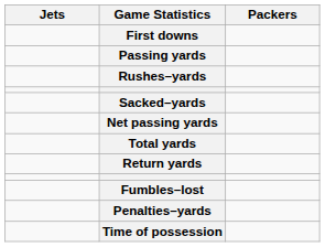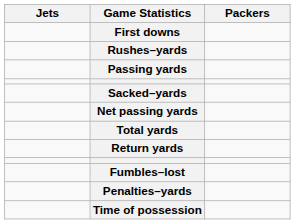 <table class="wikitable" style="margin: 1em auto 1em auto">
 <tr>
 <th style="width:30%;">Jets</th>
 <th style="width:40%;">Game Statistics</th>
 <th style="width:30%;">Packers</th>
 </tr>
 <tr>
 <td style="text-align:right;"></td>
 <th>First downs</th>
 <td></td>
 </tr>
 <tr>
 <td style="text-align:right;"></td>
-<th>Passing yards</th>
+<th>Rushes–yards</th>
 <td></td>
 </tr>
 <tr>
 <td style="text-align:right;"></td>
-<th>Rushes–yards</th>
+<th>Passing yards</th>
 <td></td>
 </tr>
 <tr>
 <td style="text-align:right;"></td>
 <th></th>
 <td></td>
 </tr>
 <tr>
 <td style="text-align:right;"></td>
 <th>Sacked–yards</th>
 <td></td>
 </tr>
 <tr>
 <td style="text-align:right;"></td>
 <th>Net passing yards</th>
 <td></td>
 </tr>
 <tr>
 <td style="text-align:right;"></td>
 <th>Total yards</th>
 <td></td>
 </tr>
 <tr>
 <td style="text-align:right;"></td>
 <th>Return yards</th>
 <td></td>
 </tr>
 <tr>
 <td style="text-align:right;"></td>
 <th></th>
 <td></td>
 </tr>
 <tr>
 <td style="text-align:right;"></td>
 <th>Fumbles–lost</th>
 <td></td>
 </tr>
 <tr>
 <td style="text-align:right;"></td>
 <th>Penalties–yards</th>
 <td></td>
 </tr>
 <tr>
 <td style="text-align:right;"></td>
 <th>Time of possession</th>
 <td></td>
 </tr>
 </table>
